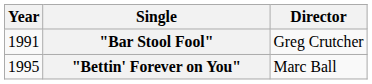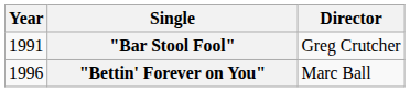 <table class="wikitable plainrowheaders">
 <tr>
 <th>Year</th>
 <th style="width:14em;">Single</th>
 <th>Director</th>
 </tr>
 <tr>
 <td>1991</td>
 <th scope="row">"Bar Stool Fool"</th>
 <td>Greg Crutcher</td>
 </tr>
 <tr>
-<td>1995</td>
+<td>1996</td>
 <th scope="row">"Bettin' Forever on You"</th>
 <td>Marc Ball</td>
 </tr>
 </table>
